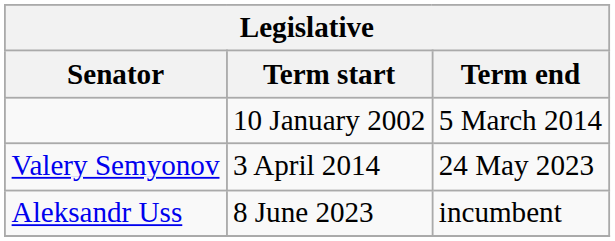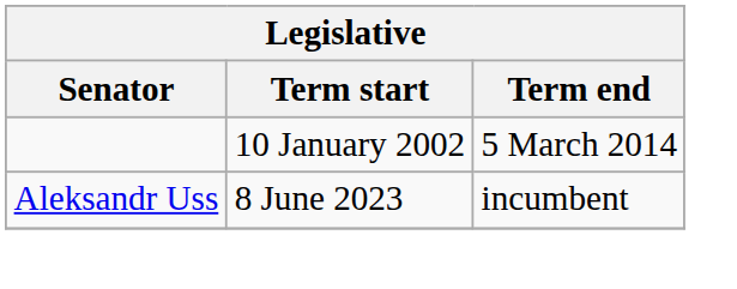 <table class="wikitable sortable">
 <tr>
 <th colspan=3>Legislative</th>
 </tr>
 <tr>
 <th>Senator</th>
 <th>Term start</th>
 <th>Term end</th>
 </tr>
 <tr>
 <td></td>
 <td>10 January 2002</td>
 <td>5 March 2014</td>
 </tr>
 <tr>
-<td><a href='#'>Valery Semyonov</a></td>
-<td>3 April 2014</td>
-<td>24 May 2023</td>
-</tr>
-<tr>
 <td><a href='#'>Aleksandr Uss</a></td>
 <td>8 June 2023</td>
 <td>incumbent</td>
 </tr>
 <tr>
 </tr>
 </table>
